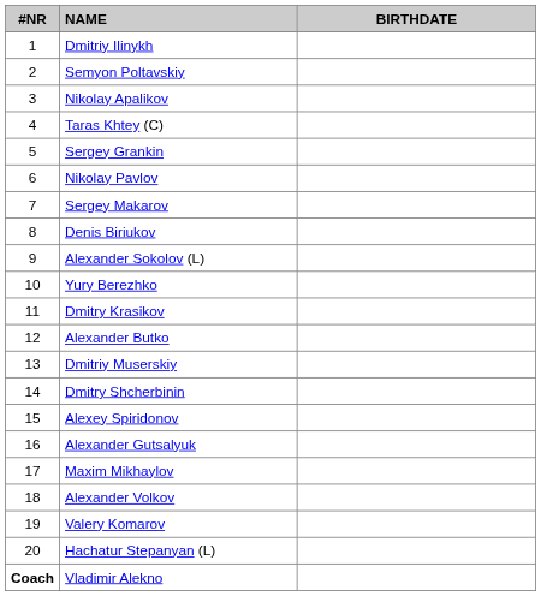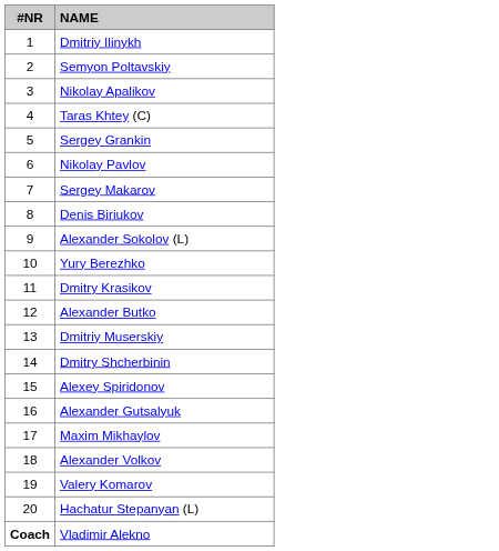 <table border="1" cellspacing="2" cellpadding="5" style="border-collapse: collapse; font-size: 90%;">
 <tr style="background:#ccc;">
 <th>#NR</th>
 <th style="text-align:left; width:16em;">NAME</th>
-<th style="text-align:center; width:16em;">BIRTHDATE</th>
 </tr>
 <tr>
 <td style="text-align:center;">1</td>
 <td><a href='#'>Dmitriy Ilinykh</a></td>
-<td align="center"></td>
 </tr>
 <tr>
 <td style="text-align:center;">2</td>
 <td><a href='#'>Semyon Poltavskiy</a></td>
-<td align="center"></td>
 </tr>
 <tr>
 <td style="text-align:center;">3</td>
 <td><a href='#'>Nikolay Apalikov</a></td>
-<td align="center"></td>
 </tr>
 <tr>
 <td style="text-align:center;">4</td>
 <td><a href='#'>Taras Khtey</a> (C)</td>
-<td align="center"></td>
 </tr>
 <tr>
 <td style="text-align:center;">5</td>
 <td><a href='#'>Sergey Grankin</a></td>
-<td align="center"></td>
 </tr>
 <tr>
 <td style="text-align:center;">6</td>
 <td><a href='#'>Nikolay Pavlov</a></td>
-<td align="center"></td>
 </tr>
 <tr>
 <td style="text-align:center;">7</td>
 <td><a href='#'>Sergey Makarov</a></td>
-<td align="center"></td>
 </tr>
 <tr>
 <td style="text-align:center;">8</td>
 <td><a href='#'>Denis Biriukov</a></td>
-<td align="center"></td>
 </tr>
 <tr>
 <td style="text-align:center;">9</td>
 <td><a href='#'>Alexander Sokolov</a> (L)</td>
-<td align="center"></td>
 </tr>
 <tr>
 <td style="text-align:center;">10</td>
 <td><a href='#'>Yury Berezhko</a></td>
-<td align="center"></td>
 </tr>
 <tr>
 <td style="text-align:center;">11</td>
 <td><a href='#'>Dmitry Krasikov</a></td>
-<td align="center"></td>
 </tr>
 <tr>
 <td style="text-align:center;">12</td>
 <td><a href='#'>Alexander Butko</a></td>
-<td align="center"></td>
 </tr>
 <tr>
 <td style="text-align:center;">13</td>
 <td><a href='#'>Dmitriy Muserskiy</a></td>
-<td align="center"></td>
 </tr>
 <tr>
 <td style="text-align:center;">14</td>
 <td><a href='#'>Dmitry Shcherbinin</a></td>
-<td align="center"></td>
 </tr>
 <tr>
 <td style="text-align:center;">15</td>
 <td><a href='#'>Alexey Spiridonov</a></td>
-<td align="center"></td>
 </tr>
 <tr>
 <td style="text-align:center;">16</td>
 <td><a href='#'>Alexander Gutsalyuk</a></td>
-<td align="center"></td>
 </tr>
 <tr>
 <td style="text-align:center;">17</td>
 <td><a href='#'>Maxim Mikhaylov</a></td>
-<td align="center"></td>
 </tr>
 <tr>
 <td style="text-align:center;">18</td>
 <td><a href='#'>Alexander Volkov</a></td>
-<td align="center"></td>
 </tr>
 <tr>
 <td style="text-align:center;">19</td>
 <td><a href='#'>Valery Komarov</a></td>
-<td align="center"></td>
 </tr>
 <tr>
 <td style="text-align:center;">20</td>
 <td><a href='#'>Hachatur Stepanyan</a> (L)</td>
-<td align="center"></td>
 </tr>
 <tr>
 <td style="text-align:center;"><strong>Coach</strong></td>
 <td><a href='#'>Vladimir Alekno</a></td>
-<td align="center"></td>
 </tr>
 </table>
